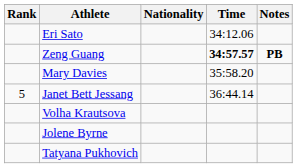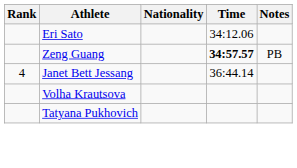 <table class="wikitable sortable" style="text-align:center">
 <tr>
 <th>Rank</th>
 <th>Athlete</th>
 <th>Nationality</th>
 <th>Time</th>
 <th>Notes</th>
 </tr>
 <tr>
 <td></td>
 <td align="left"><a href='#'>Eri Sato</a></td>
 <td align=left></td>
 <td>34:12.06</td>
 <td></td>
 </tr>
 <tr>
 <td></td>
 <td align="left"><a href='#'>Zeng Guang</a></td>
 <td align=left></td>
 <td><strong>34:57.57</strong></td>
-<td><strong>PB</strong></td>
+<td>PB</td>
 </tr>
 <tr>
-<td></td>
-<td align="left"><a href='#'>Mary Davies</a></td>
-<td align=left></td>
-<td>35:58.20</td>
-<td></td>
-</tr>
-<tr>
-<td>5</td>
+<td>4</td>
 <td align="left"><a href='#'>Janet Bett Jessang</a></td>
 <td align=left></td>
 <td>36:44.14</td>
 <td></td>
 </tr>
 <tr>
 <td></td>
 <td align="left"><a href='#'>Volha Krautsova</a></td>
 <td align=left></td>
 <td></td>
 <td></td>
 </tr>
 <tr>
 <td></td>
-<td align="left"><a href='#'>Jolene Byrne</a></td>
-<td align=left></td>
-<td></td>
-<td></td>
-</tr>
-<tr>
-<td></td>
 <td align="left"><a href='#'>Tatyana Pukhovich</a></td>
 <td align=left></td>
 <td></td>
 <td></td>
 </tr>
 </table>
